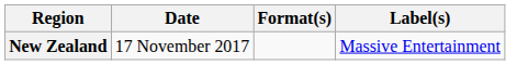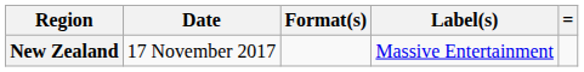 <table class="wikitable plainrowheaders">
 <tr>
 <th scope="col">Region</th>
 <th scope="col">Date</th>
 <th scope="col">Format(s)</th>
 <th scope="col">Label(s)</th>
+<th scope="col">=</th>
 </tr>
 <tr>
 <th scope="row">New Zealand</th>
 <td>17 November 2017</td>
 <td></td>
 <td><a href='#'>Massive Entertainment</a></td>
+<td align="center"></td>
 </tr>
 </table>
